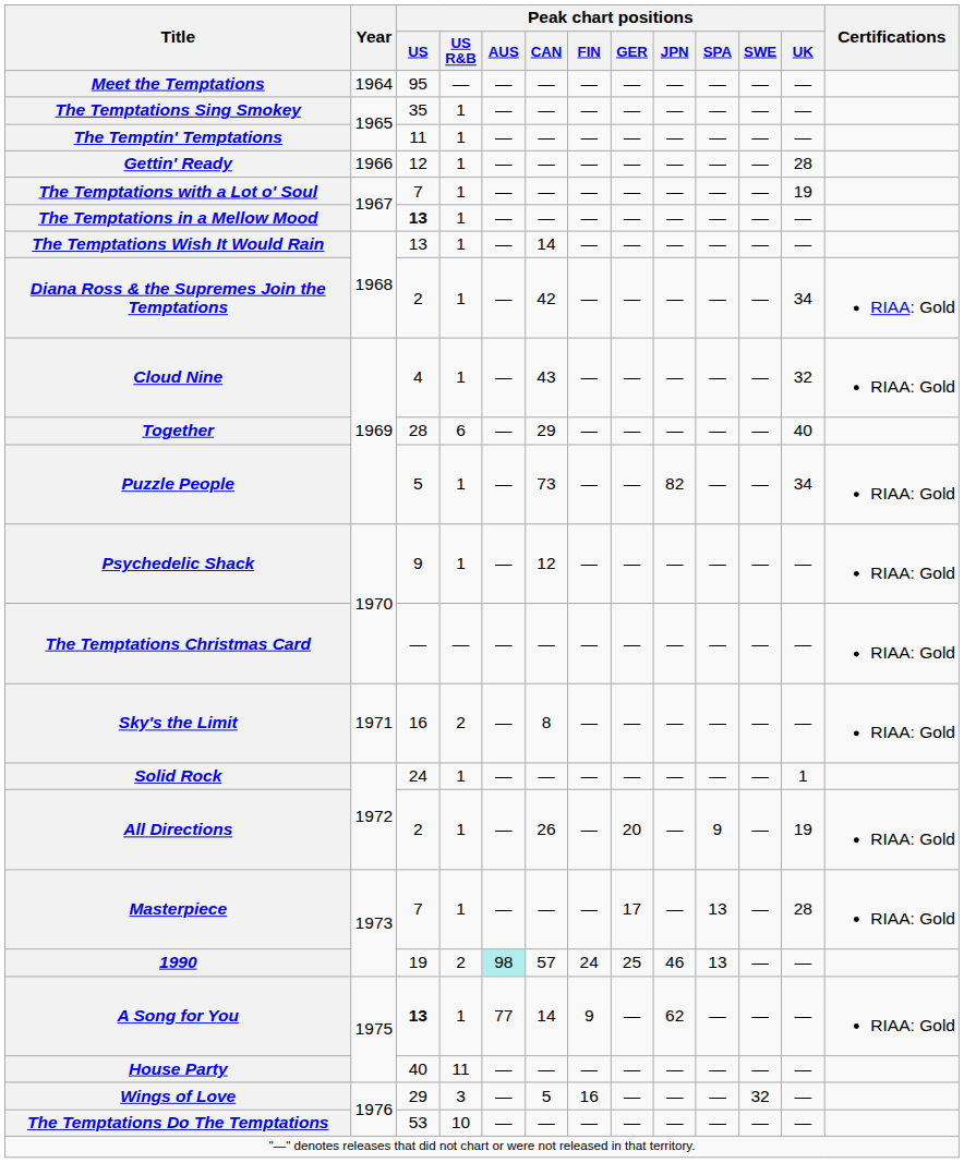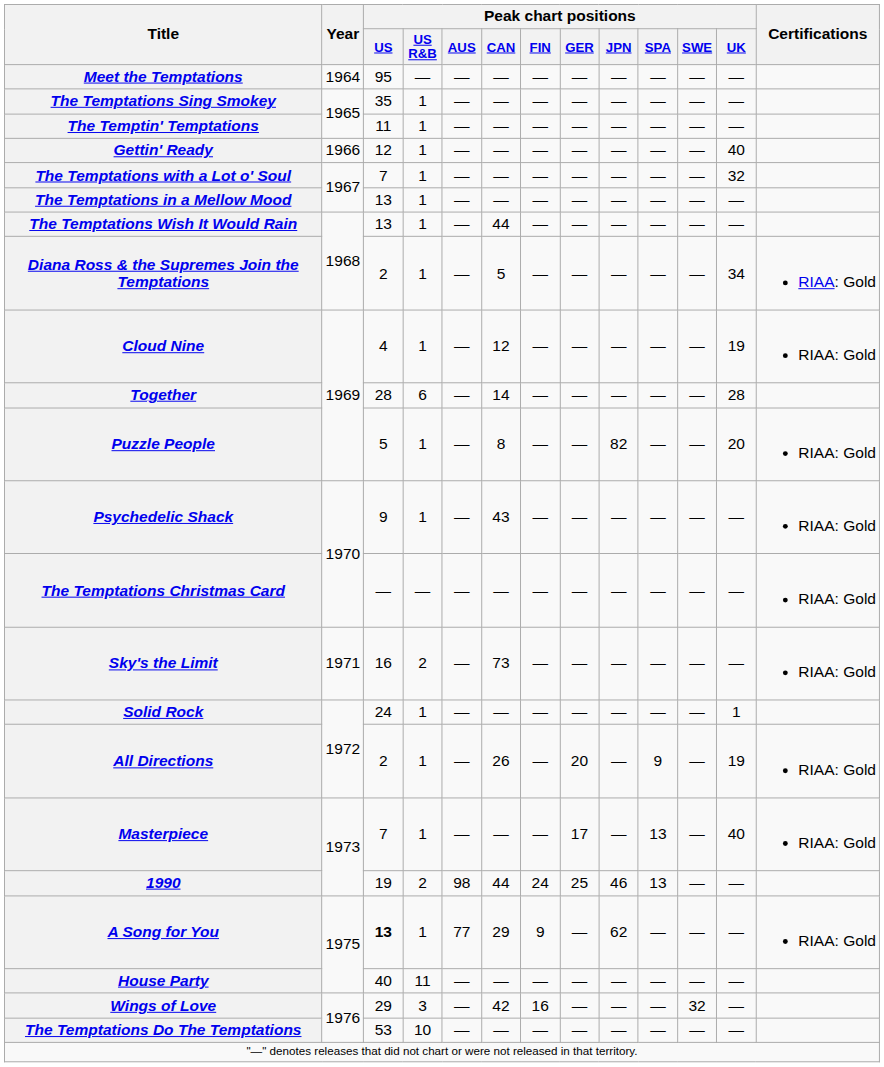 <table class="wikitable plainrowheaders" style="text-align:center;">
 <tr>
 <th rowspan="2" style="width:20em;">Title</th>
 <th rowspan="2">Year</th>
 <th colspan="10">Peak chart positions</th>
 <th rowspan="2">Certifications</th>
 </tr>
 <tr>
 <th scope="col" style="width:2.5em;font-size:85%"><a href='#'>US</a><br></th>
 <th scope="col" style="width:2.5em;font-size:85%"><a href='#'>US<br>R&B</a><br></th>
 <th scope="col" style="width:2.5em;font-size:85%"><a href='#'>AUS</a><br></th>
 <th scope="col" style="width:2.5em;font-size:85%"><a href='#'>CAN</a><br></th>
 <th scope="col" style="width:2.5em;font-size:85%"><a href='#'>FIN</a><br></th>
 <th scope="col" style="width:2.5em;font-size:85%"><a href='#'>GER</a><br></th>
 <th scope="col" style="width:2.5em;font-size:85%"><a href='#'>JPN</a><br></th>
 <th scope="col" style="width:2.5em;font-size:85%"><a href='#'>SPA</a><br></th>
 <th scope="col" style="width:2.5em;font-size:85%"><a href='#'>SWE</a><br></th>
 <th scope="col" style="width:2.5em;font-size:85%"><a href='#'>UK</a><br></th>
 </tr>
 <tr>
 <th scope="row"><em><a href='#'>Meet the Temptations</a></em></th>
 <td>1964</td>
 <td>95</td>
 <td>—</td>
 <td>—</td>
 <td>—</td>
 <td>—</td>
 <td>—</td>
 <td>—</td>
 <td>—</td>
 <td>—</td>
 <td>—</td>
 <td></td>
 </tr>
 <tr>
 <th scope="row"><em><a href='#'>The Temptations Sing Smokey</a></em></th>
 <td rowspan="2">1965</td>
 <td>35</td>
 <td>1</td>
 <td>—</td>
 <td>—</td>
 <td>—</td>
 <td>—</td>
 <td>—</td>
 <td>—</td>
 <td>—</td>
 <td>—</td>
 <td></td>
 </tr>
 <tr>
 <th scope="row"><em><a href='#'>The Temptin' Temptations</a></em></th>
 <td>11</td>
 <td>1</td>
 <td>—</td>
 <td>—</td>
 <td>—</td>
 <td>—</td>
 <td>—</td>
 <td>—</td>
 <td>—</td>
 <td>—</td>
 <td></td>
 </tr>
 <tr>
 <th scope="row"><em><a href='#'>Gettin' Ready</a></em></th>
 <td>1966</td>
 <td>12</td>
 <td>1</td>
 <td>—</td>
 <td>—</td>
 <td>—</td>
 <td>—</td>
 <td>—</td>
 <td>—</td>
 <td>—</td>
-<td>28</td>
+<td>40</td>
 <td></td>
 </tr>
 <tr>
 <th scope="row"><em><a href='#'>The Temptations with a Lot o' Soul</a></em></th>
 <td rowspan="2">1967</td>
 <td>7</td>
 <td>1</td>
 <td>—</td>
 <td>—</td>
 <td>—</td>
 <td>—</td>
 <td>—</td>
 <td>—</td>
 <td>—</td>
-<td>19</td>
+<td>32</td>
 <td></td>
 </tr>
 <tr>
 <th scope="row"><em><a href='#'>The Temptations in a Mellow Mood</a></em></th>
-<td><strong>13</strong></td>
+<td>13</td>
 <td>1</td>
 <td>—</td>
 <td>—</td>
 <td>—</td>
 <td>—</td>
 <td>—</td>
 <td>—</td>
 <td>—</td>
 <td>—</td>
 <td></td>
 </tr>
 <tr>
 <th scope="row"><em><a href='#'>The Temptations Wish It Would Rain</a></em></th>
 <td rowspan="2">1968</td>
 <td>13</td>
 <td>1</td>
 <td>—</td>
-<td>14</td>
+<td>44</td>
 <td>—</td>
 <td>—</td>
 <td>—</td>
 <td>—</td>
 <td>—</td>
 <td>—</td>
 <td></td>
 </tr>
 <tr>
 <th scope="row"><em><a href='#'>Diana Ross & the Supremes Join the Temptations</a></em><br></th>
 <td>2</td>
 <td>1</td>
 <td>—</td>
-<td>42</td>
+<td>5</td>
 <td>—</td>
 <td>—</td>
 <td>—</td>
 <td>—</td>
 <td>—</td>
 <td>34</td>
 <td><br><ul><li><a href='#'>RIAA</a>: Gold</li></ul></td>
 </tr>
 <tr>
 <th scope="row"><em><a href='#'>Cloud Nine</a></em></th>
 <td rowspan="3">1969</td>
 <td>4</td>
 <td>1</td>
 <td>—</td>
-<td>43</td>
+<td>12</td>
 <td>—</td>
 <td>—</td>
 <td>—</td>
 <td>—</td>
 <td>—</td>
-<td>32</td>
+<td>19</td>
 <td><br><ul><li>RIAA: Gold</li></ul></td>
 </tr>
 <tr>
 <th scope="row"><em><a href='#'>Together</a></em><br></th>
 <td>28</td>
 <td>6</td>
 <td>—</td>
-<td>29</td>
+<td>14</td>
 <td>—</td>
 <td>—</td>
 <td>—</td>
 <td>—</td>
 <td>—</td>
-<td>40</td>
+<td>28</td>
 <td></td>
 </tr>
 <tr>
 <th scope="row"><em><a href='#'>Puzzle People</a></em></th>
 <td>5</td>
 <td>1</td>
 <td>—</td>
-<td>73</td>
+<td>8</td>
 <td>—</td>
 <td>—</td>
 <td>82</td>
 <td>—</td>
 <td>—</td>
-<td>34</td>
+<td>20</td>
 <td><br><ul><li>RIAA: Gold</li></ul></td>
 </tr>
 <tr>
 <th scope="row"><em><a href='#'>Psychedelic Shack</a></em></th>
 <td rowspan="2">1970</td>
 <td>9</td>
 <td>1</td>
 <td>—</td>
-<td>12</td>
+<td>43</td>
 <td>—</td>
 <td>—</td>
 <td>—</td>
 <td>—</td>
 <td>—</td>
 <td>—</td>
 <td><br><ul><li>RIAA: Gold</li></ul></td>
 </tr>
 <tr>
 <th scope="row"><em><a href='#'>The Temptations Christmas Card</a></em></th>
 <td>—</td>
 <td>—</td>
 <td>—</td>
 <td>—</td>
 <td>—</td>
 <td>—</td>
 <td>—</td>
 <td>—</td>
 <td>—</td>
 <td>—</td>
 <td><br><ul><li>RIAA: Gold</li></ul></td>
 </tr>
 <tr>
 <th scope="row"><em><a href='#'>Sky's the Limit</a></em></th>
 <td>1971</td>
 <td>16</td>
 <td>2</td>
 <td>—</td>
-<td>8</td>
+<td>73</td>
 <td>—</td>
 <td>—</td>
 <td>—</td>
 <td>—</td>
 <td>—</td>
 <td>—</td>
 <td><br><ul><li>RIAA: Gold</li></ul></td>
 </tr>
 <tr>
 <th scope="row"><em><a href='#'>Solid Rock</a></em></th>
 <td rowspan="2">1972</td>
 <td>24</td>
 <td>1</td>
 <td>—</td>
 <td>—</td>
 <td>—</td>
 <td>—</td>
 <td>—</td>
 <td>—</td>
 <td>—</td>
 <td>1</td>
 <td></td>
 </tr>
 <tr>
 <th scope="row"><em><a href='#'>All Directions</a></em></th>
 <td>2</td>
 <td>1</td>
 <td>—</td>
 <td>26</td>
 <td>—</td>
 <td>20</td>
 <td>—</td>
 <td>9</td>
 <td>—</td>
 <td>19</td>
 <td><br><ul><li>RIAA: Gold</li></ul></td>
 </tr>
 <tr>
 <th scope="row"><em><a href='#'>Masterpiece</a></em></th>
 <td rowspan="2">1973</td>
 <td>7</td>
 <td>1</td>
 <td>—</td>
 <td>—</td>
 <td>—</td>
 <td>17</td>
 <td>—</td>
 <td>13</td>
 <td>—</td>
-<td>28</td>
+<td>40</td>
 <td><br><ul><li>RIAA: Gold</li></ul></td>
 </tr>
 <tr>
 <th scope="row"><em><a href='#'>1990</a></em></th>
 <td>19</td>
 <td>2</td>
-<td style="background: paleturquoise;">98</td>
-<td>57</td>
+<td>98</td>
+<td>44</td>
 <td>24</td>
 <td>25</td>
 <td>46</td>
 <td>13</td>
 <td>—</td>
 <td>—</td>
 <td></td>
 </tr>
 <tr>
 <th scope="row"><em><a href='#'>A Song for You</a></em></th>
 <td rowspan="2">1975</td>
 <td><strong>13</strong></td>
 <td>1</td>
 <td>77</td>
-<td>14</td>
+<td>29</td>
 <td>9</td>
 <td>—</td>
 <td>62</td>
 <td>—</td>
 <td>—</td>
 <td>—</td>
 <td><br><ul><li>RIAA: Gold</li></ul></td>
 </tr>
 <tr>
 <th scope="row"><em><a href='#'>House Party</a></em></th>
 <td>40</td>
 <td>11</td>
 <td>—</td>
 <td>—</td>
 <td>—</td>
 <td>—</td>
 <td>—</td>
 <td>—</td>
 <td>—</td>
 <td>—</td>
 <td></td>
 </tr>
 <tr>
 <th scope="row"><em><a href='#'>Wings of Love</a></em></th>
 <td rowspan="2">1976</td>
 <td>29</td>
 <td>3</td>
 <td>—</td>
-<td>5</td>
+<td>42</td>
 <td>16</td>
 <td>—</td>
 <td>—</td>
 <td>—</td>
 <td>32</td>
 <td>—</td>
 <td></td>
 </tr>
 <tr>
 <th scope="row"><em><a href='#'>The Temptations Do The Temptations</a></em></th>
 <td>53</td>
 <td>10</td>
 <td>—</td>
 <td>—</td>
 <td>—</td>
 <td>—</td>
 <td>—</td>
 <td>—</td>
 <td>—</td>
 <td>—</td>
 <td></td>
 </tr>
 <tr>
 <td colspan="15" style="text-align:center; font-size:9pt;">"—" denotes releases that did not chart or were not released in that territory.</td>
 </tr>
 </table>
